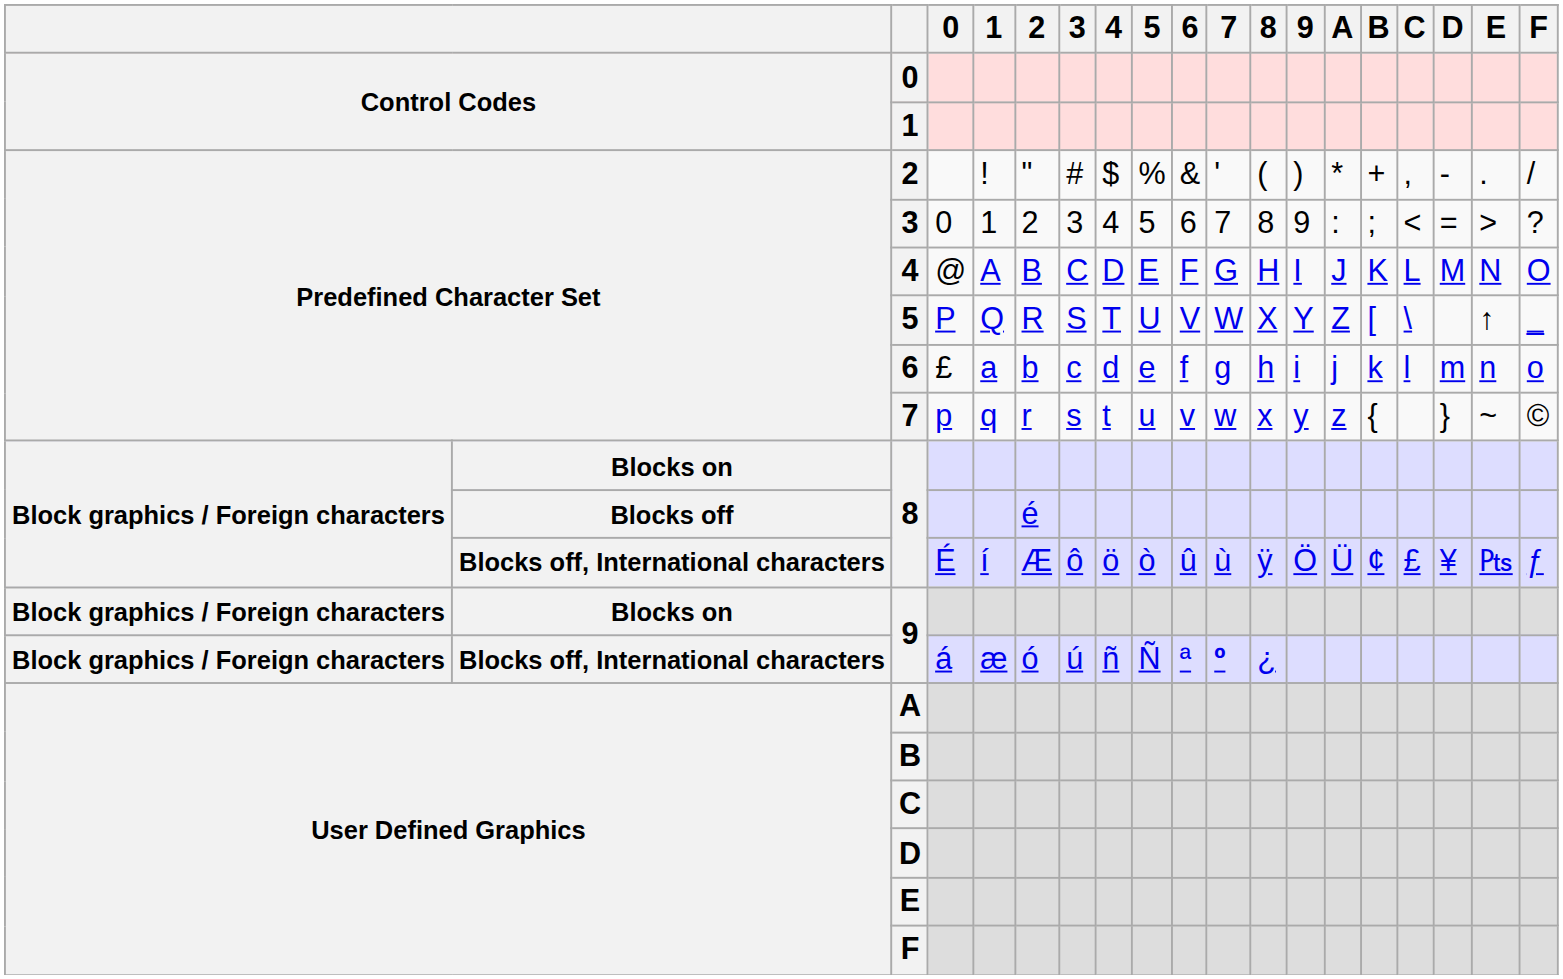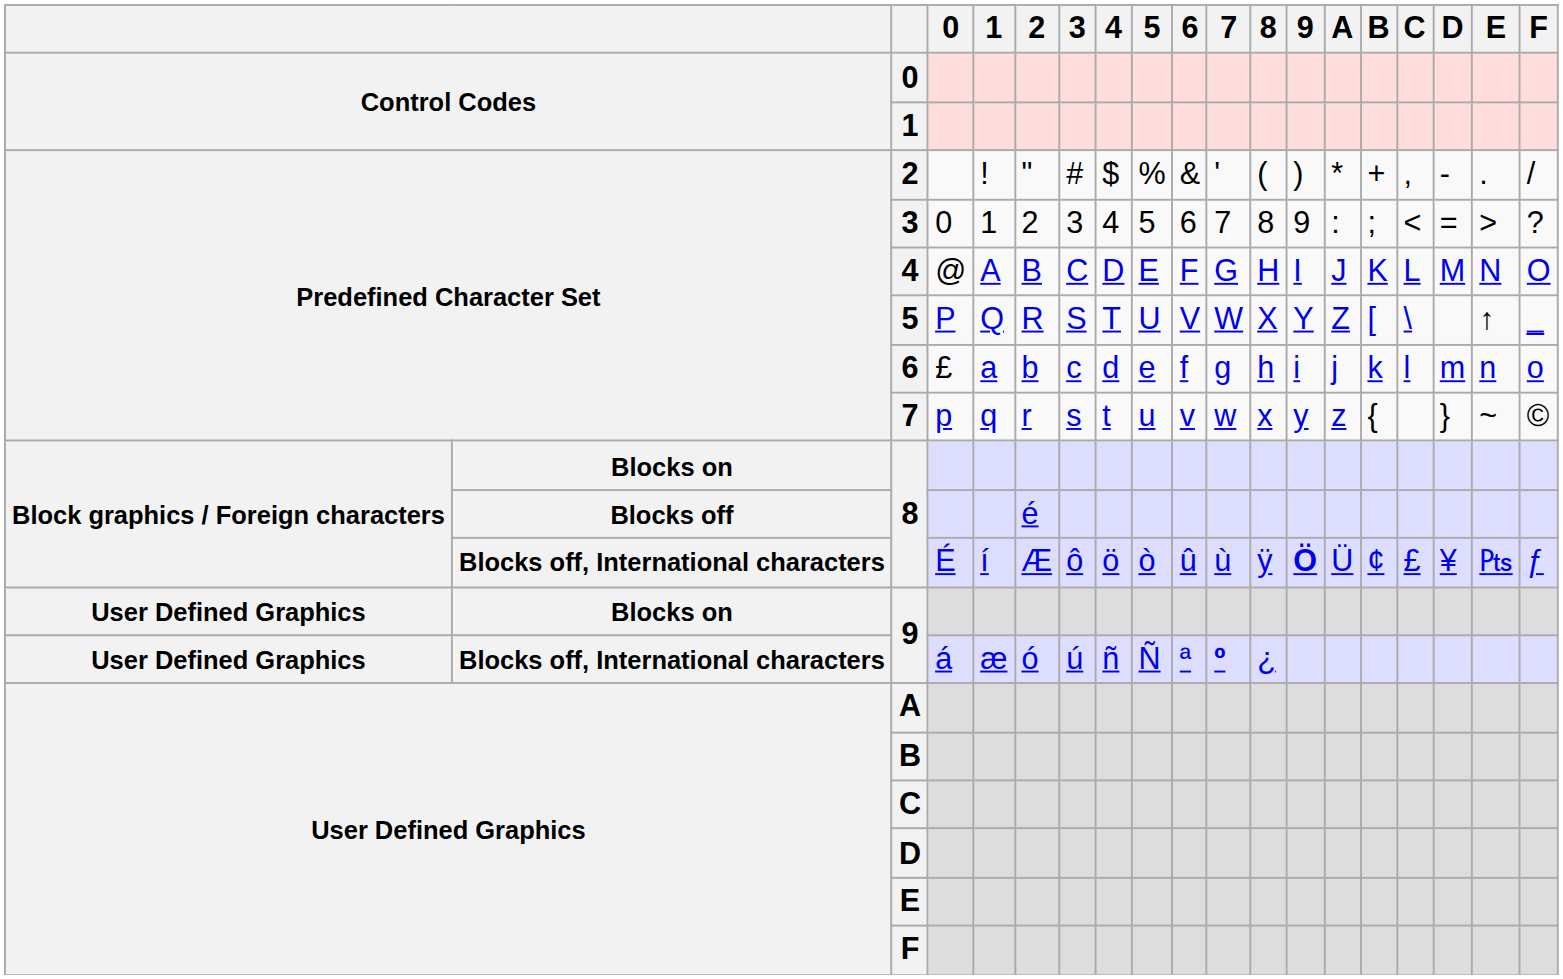 <table class="wikitable">
 <tr>
 <th colspan="2"></th>
 <th></th>
 <th>0</th>
 <th>1</th>
 <th>2</th>
 <th>3</th>
 <th>4</th>
 <th>5</th>
 <th>6</th>
 <th>7</th>
 <th>8</th>
 <th>9</th>
 <th>A</th>
 <th>B</th>
 <th>C</th>
 <th>D</th>
 <th>E</th>
 <th>F</th>
 </tr>
 <tr bgcolor="#ffdddd">
 <th colspan="2" rowspan="2"><small>Control Codes</small></th>
 <th>0</th>
 <td></td>
 <td></td>
 <td></td>
 <td></td>
 <td></td>
 <td></td>
 <td></td>
 <td></td>
 <td></td>
 <td></td>
 <td></td>
 <td></td>
 <td></td>
 <td></td>
 <td></td>
 <td></td>
 </tr>
 <tr bgcolor="#ffdddd">
 <th>1</th>
 <td></td>
 <td></td>
 <td></td>
 <td></td>
 <td></td>
 <td></td>
 <td></td>
 <td></td>
 <td></td>
 <td></td>
 <td></td>
 <td></td>
 <td></td>
 <td></td>
 <td></td>
 <td></td>
 </tr>
 <tr>
 <th colspan="2" rowspan="6"><small>Predefined Character Set</small></th>
 <th>2</th>
 <td></td>
 <td>!</td>
 <td>"</td>
 <td>#</td>
 <td>$</td>
 <td>%</td>
 <td>&</td>
 <td>'</td>
 <td>(</td>
 <td>)</td>
 <td>*</td>
 <td>+</td>
 <td>,</td>
 <td>-</td>
 <td>.</td>
 <td>/</td>
 </tr>
 <tr>
 <th>3</th>
 <td>0</td>
 <td>1</td>
 <td>2</td>
 <td>3</td>
 <td>4</td>
 <td>5</td>
 <td>6</td>
 <td>7</td>
 <td>8</td>
 <td>9</td>
 <td>:</td>
 <td>;</td>
 <td><</td>
 <td>=</td>
 <td>></td>
 <td>?</td>
 </tr>
 <tr>
 <th>4</th>
 <td>@</td>
 <td><a href='#'>A</a></td>
 <td><a href='#'>B</a></td>
 <td><a href='#'>C</a></td>
 <td><a href='#'>D</a></td>
 <td><a href='#'>E</a></td>
 <td><a href='#'>F</a></td>
 <td><a href='#'>G</a></td>
 <td><a href='#'>H</a></td>
 <td><a href='#'>I</a></td>
 <td><a href='#'>J</a></td>
 <td><a href='#'>K</a></td>
 <td><a href='#'>L</a></td>
 <td><a href='#'>M</a></td>
 <td><a href='#'>N</a></td>
 <td><a href='#'>O</a></td>
 </tr>
 <tr>
 <th>5</th>
 <td><a href='#'>P</a></td>
 <td><a href='#'>Q</a></td>
 <td><a href='#'>R</a></td>
 <td><a href='#'>S</a></td>
 <td><a href='#'>T</a></td>
 <td><a href='#'>U</a></td>
 <td><a href='#'>V</a></td>
 <td><a href='#'>W</a></td>
 <td><a href='#'>X</a></td>
 <td><a href='#'>Y</a></td>
 <td><a href='#'>Z</a></td>
 <td><a href='#'>[</a></td>
 <td><a href='#'>\</a></td>
 <td><a href='#'></a></td>
 <td><strong>↑</strong></td>
 <td><a href='#'>_</a></td>
 </tr>
 <tr>
 <th>6</th>
 <td>£</td>
 <td><a href='#'>a</a></td>
 <td><a href='#'>b</a></td>
 <td><a href='#'>c</a></td>
 <td><a href='#'>d</a></td>
 <td><a href='#'>e</a></td>
 <td><a href='#'>f</a></td>
 <td><a href='#'>g</a></td>
 <td><a href='#'>h</a></td>
 <td><a href='#'>i</a></td>
 <td><a href='#'>j</a></td>
 <td><a href='#'>k</a></td>
 <td><a href='#'>l</a></td>
 <td><a href='#'>m</a></td>
 <td><a href='#'>n</a></td>
 <td><a href='#'>o</a></td>
 </tr>
 <tr>
 <th>7</th>
 <td><a href='#'>p</a></td>
 <td><a href='#'>q</a></td>
 <td><a href='#'>r</a></td>
 <td><a href='#'>s</a></td>
 <td><a href='#'>t</a></td>
 <td><a href='#'>u</a></td>
 <td><a href='#'>v</a></td>
 <td><a href='#'>w</a></td>
 <td><a href='#'>x</a></td>
 <td><a href='#'>y</a></td>
 <td><a href='#'>z</a></td>
 <td>{</td>
 <td></td>
 <td>}</td>
 <td>~</td>
 <td>©</td>
 </tr>
 <tr bgcolor="#ddddff">
 <th rowspan="3"><small>Block graphics / Foreign characters</small></th>
 <th><small>Blocks on</small></th>
 <th rowspan="3">8</th>
 <td></td>
 <td></td>
 <td></td>
 <td></td>
 <td></td>
 <td></td>
 <td></td>
 <td></td>
 <td></td>
 <td></td>
 <td></td>
 <td></td>
 <td></td>
 <td></td>
 <td></td>
 <td></td>
 </tr>
 <tr bgcolor="#ddddff">
 <th><small>Blocks off</small></th>
 <td></td>
 <td></td>
 <td><a href='#'>é</a></td>
 <td></td>
 <td></td>
 <td></td>
 <td></td>
 <td></td>
 <td></td>
 <td></td>
 <td></td>
 <td></td>
 <td></td>
 <td></td>
 <td></td>
 <td></td>
 </tr>
 <tr bgcolor="#ddddff">
 <th><small>Blocks off, International characters</small></th>
 <td><a href='#'>É</a></td>
 <td><a href='#'>í</a></td>
 <td><a href='#'>Æ</a></td>
 <td><a href='#'>ô</a></td>
 <td><a href='#'>ö</a></td>
 <td><a href='#'>ò</a></td>
 <td><a href='#'>û</a></td>
 <td><a href='#'>ù</a></td>
 <td><a href='#'>ÿ</a></td>
-<td><a href='#'>Ö</a></td>
+<td><strong><a href='#'>Ö</a></strong></td>
 <td><a href='#'>Ü</a></td>
 <td><a href='#'>¢</a></td>
 <td><a href='#'>£</a></td>
 <td><a href='#'>¥</a></td>
 <td><a href='#'>₧</a></td>
 <td><a href='#'>ƒ</a></td>
 </tr>
 <tr bgcolor="#dddddd">
-<th><small>Block graphics / Foreign characters</small></th>
+<th><small>User Defined Graphics</small></th>
 <th><small>Blocks on</small></th>
 <th rowspan="2">9</th>
 <td></td>
 <td></td>
 <td></td>
 <td></td>
 <td></td>
 <td></td>
 <td></td>
 <td></td>
 <td></td>
 <td></td>
 <td></td>
 <td></td>
 <td></td>
 <td></td>
 <td></td>
 <td></td>
 </tr>
 <tr bgcolor="#ddddff">
-<th><small>Block graphics / Foreign characters</small></th>
+<th><small>User Defined Graphics</small></th>
 <th><small>Blocks off, International characters</small></th>
 <td><a href='#'>á</a></td>
 <td><a href='#'>æ</a></td>
 <td><a href='#'>ó</a></td>
 <td><a href='#'>ú</a></td>
 <td><a href='#'>ñ</a></td>
 <td><a href='#'>Ñ</a></td>
 <td><a href='#'>ª</a></td>
 <td><strong><a href='#'>º</a></strong></td>
 <td><a href='#'>¿</a></td>
 <td></td>
 <td></td>
 <td></td>
 <td></td>
 <td></td>
 <td></td>
 <td></td>
 </tr>
 <tr bgcolor="#dddddd">
 <th colspan="2" rowspan="6"><small>User Defined Graphics</small></th>
 <th>A</th>
 <td></td>
 <td></td>
 <td></td>
 <td></td>
 <td></td>
 <td></td>
 <td></td>
 <td></td>
 <td></td>
 <td></td>
 <td></td>
 <td></td>
 <td></td>
 <td></td>
 <td></td>
 <td></td>
 </tr>
 <tr bgcolor="#dddddd">
 <th>B</th>
 <td></td>
 <td></td>
 <td></td>
 <td></td>
 <td></td>
 <td></td>
 <td></td>
 <td></td>
 <td></td>
 <td></td>
 <td></td>
 <td></td>
 <td></td>
 <td></td>
 <td></td>
 <td></td>
 </tr>
 <tr bgcolor="#dddddd">
 <th>C</th>
 <td></td>
 <td></td>
 <td></td>
 <td></td>
 <td></td>
 <td></td>
 <td></td>
 <td></td>
 <td></td>
 <td></td>
 <td></td>
 <td></td>
 <td></td>
 <td></td>
 <td></td>
 <td></td>
 </tr>
 <tr bgcolor="#dddddd">
 <th>D</th>
 <td></td>
 <td></td>
 <td></td>
 <td></td>
 <td></td>
 <td></td>
 <td></td>
 <td></td>
 <td></td>
 <td></td>
 <td></td>
 <td></td>
 <td></td>
 <td></td>
 <td></td>
 <td></td>
 </tr>
 <tr bgcolor="#dddddd">
 <th>E</th>
 <td></td>
 <td></td>
 <td></td>
 <td></td>
 <td></td>
 <td></td>
 <td></td>
 <td></td>
 <td></td>
 <td></td>
 <td></td>
 <td></td>
 <td></td>
 <td></td>
 <td></td>
 <td></td>
 </tr>
 <tr bgcolor="#dddddd">
 <th>F</th>
 <td></td>
 <td></td>
 <td></td>
 <td></td>
 <td></td>
 <td></td>
 <td></td>
 <td></td>
 <td></td>
 <td></td>
 <td></td>
 <td></td>
 <td></td>
 <td></td>
 <td></td>
 <td></td>
 </tr>
 </table>
